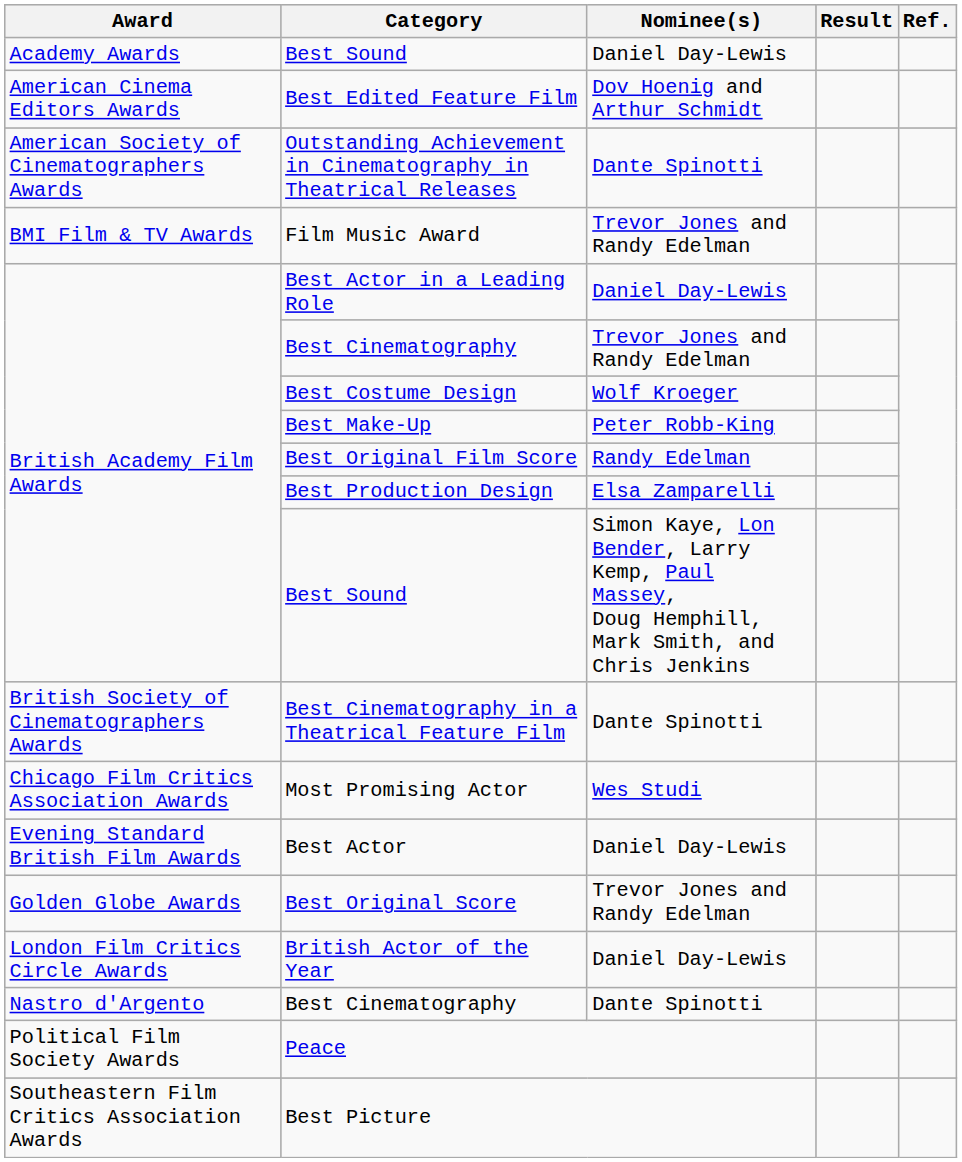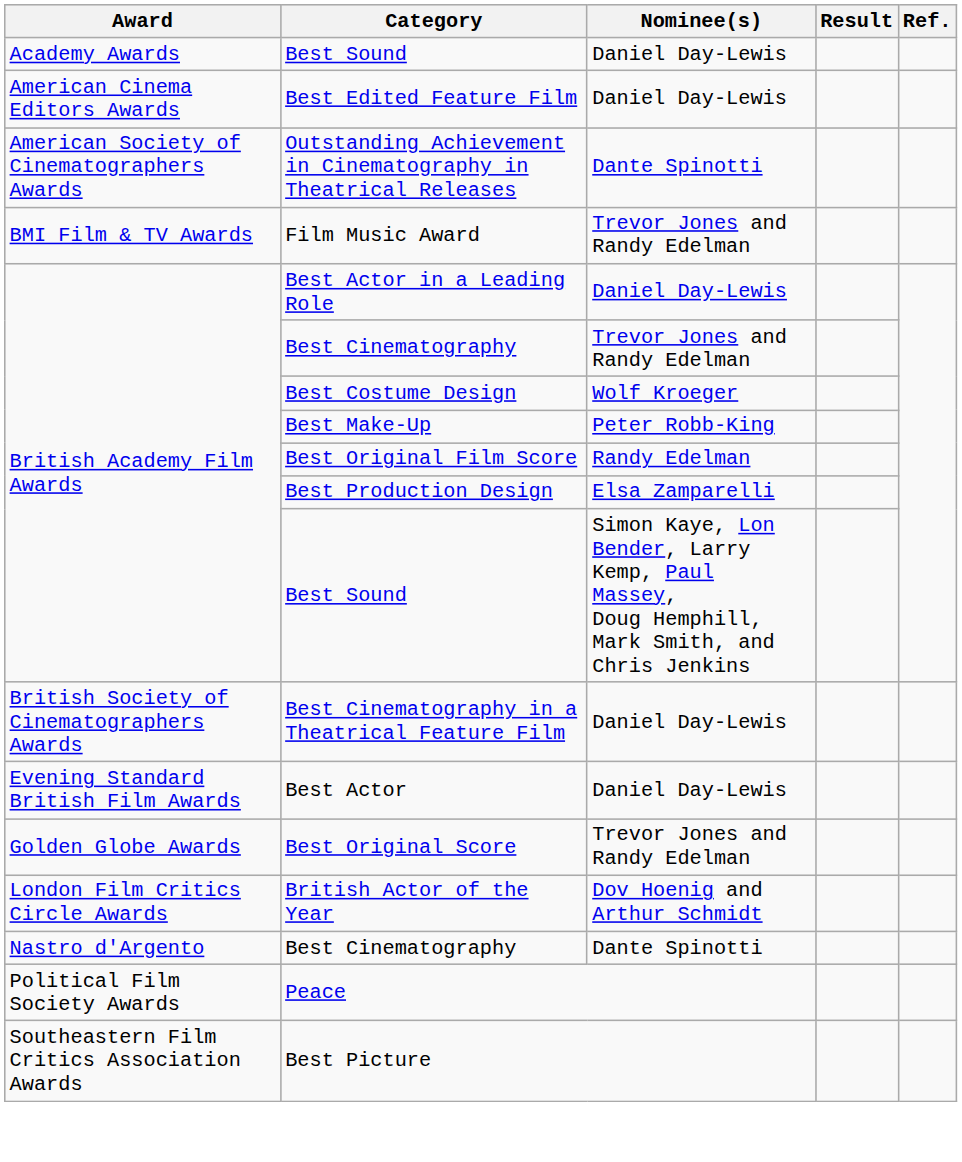 <table class="wikitable plainrowheaders">
 <tr>
 <th>Award</th>
 <th>Category</th>
 <th>Nominee(s)</th>
 <th>Result</th>
 <th>Ref.</th>
 </tr>
 <tr>
 <td><a href='#'>Academy Awards</a></td>
 <td><a href='#'>Best Sound</a></td>
 <td>Daniel Day-Lewis</td>
 <td></td>
 <td align="center"></td>
 </tr>
 <tr>
 <td><a href='#'>American Cinema Editors Awards</a></td>
 <td><a href='#'>Best Edited Feature Film</a></td>
-<td><a href='#'>Dov Hoenig</a> and <a href='#'>Arthur Schmidt</a></td>
+<td>Daniel Day-Lewis</td>
 <td></td>
 <td align="center"></td>
 </tr>
 <tr>
 <td><a href='#'>American Society of Cinematographers Awards</a></td>
 <td><a href='#'>Outstanding Achievement in Cinematography in Theatrical Releases</a></td>
 <td><a href='#'>Dante Spinotti</a></td>
 <td></td>
 <td align="center"></td>
 </tr>
 <tr>
 <td><a href='#'>BMI Film & TV Awards</a></td>
 <td>Film Music Award</td>
 <td><a href='#'>Trevor Jones</a> and Randy Edelman</td>
 <td></td>
 </tr>
 <tr>
 <td rowspan="7"><a href='#'>British Academy Film Awards</a></td>
 <td><a href='#'>Best Actor in a Leading Role</a></td>
 <td><a href='#'>Daniel Day-Lewis</a></td>
 <td></td>
 <td align="center" rowspan="7"></td>
 </tr>
 <tr>
 <td><a href='#'>Best Cinematography</a></td>
 <td><a href='#'>Trevor Jones</a> and Randy Edelman</td>
 <td></td>
 </tr>
 <tr>
 <td><a href='#'>Best Costume Design</a></td>
 <td><a href='#'>Wolf Kroeger</a></td>
 <td></td>
 </tr>
 <tr>
 <td><a href='#'>Best Make-Up</a></td>
 <td><a href='#'>Peter Robb-King</a></td>
 <td></td>
 </tr>
 <tr>
 <td><a href='#'>Best Original Film Score</a></td>
 <td><a href='#'>Randy Edelman</a></td>
 <td></td>
 </tr>
 <tr>
 <td><a href='#'>Best Production Design</a></td>
 <td><a href='#'>Elsa Zamparelli</a></td>
 <td></td>
 </tr>
 <tr>
 <td><a href='#'>Best Sound</a></td>
 <td>Simon Kaye, <a href='#'>Lon Bender</a>, Larry Kemp, <a href='#'>Paul Massey</a>, <br> Doug Hemphill, Mark Smith, and Chris Jenkins</td>
 <td></td>
 </tr>
 <tr>
 <td><a href='#'>British Society of Cinematographers Awards</a></td>
 <td><a href='#'>Best Cinematography in a Theatrical Feature Film</a></td>
-<td>Dante Spinotti</td>
-<td></td>
-<td align="center"></td>
-</tr>
-<tr>
-<td><a href='#'>Chicago Film Critics Association Awards</a></td>
-<td>Most Promising Actor</td>
-<td><a href='#'>Wes Studi</a></td>
+<td>Daniel Day-Lewis</td>
 <td></td>
 <td align="center"></td>
 </tr>
 <tr>
 <td><a href='#'>Evening Standard British Film Awards</a></td>
 <td>Best Actor</td>
 <td>Daniel Day-Lewis</td>
 <td></td>
 <td align="center"></td>
 </tr>
 <tr>
 <td><a href='#'>Golden Globe Awards</a></td>
 <td><a href='#'>Best Original Score</a></td>
 <td>Trevor Jones and Randy Edelman</td>
 <td></td>
 <td align="center"></td>
 </tr>
 <tr>
 <td><a href='#'>London Film Critics Circle Awards</a></td>
 <td><a href='#'>British Actor of the Year</a></td>
-<td>Daniel Day-Lewis</td>
+<td><a href='#'>Dov Hoenig</a> and <a href='#'>Arthur Schmidt</a></td>
 <td></td>
 <td align="center"></td>
 </tr>
 <tr>
 <td><a href='#'>Nastro d'Argento</a></td>
 <td>Best Cinematography</td>
 <td>Dante Spinotti</td>
 <td></td>
 <td align="center"></td>
 </tr>
 <tr>
 <td>Political Film Society Awards</td>
 <td colspan="2"><a href='#'>Peace</a></td>
 <td></td>
 <td align="center"></td>
 </tr>
 <tr>
 <td>Southeastern Film Critics Association Awards</td>
 <td colspan="2">Best Picture</td>
 <td></td>
 <td align="center"></td>
 </tr>
 </table>
